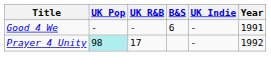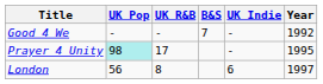 <table class="wikitable">
 <tr>
 <th>Title</th>
 <th><a href='#'>UK Pop</a></th>
 <th><a href='#'>UK R&B</a></th>
 <th><a href='#'>B&S</a></th>
 <th><a href='#'>UK Indie</a></th>
 <th>Year</th>
 </tr>
 <tr>
 <td><em><a href='#'>Good 4 We</a></em></td>
 <td>-</td>
 <td>-</td>
-<td>6</td>
+<td>7</td>
 <td>-</td>
-<td>1991</td>
+<td>1992</td>
 </tr>
 <tr>
 <td><em><a href='#'>Prayer 4 Unity</a></em></td>
 <td style="background: paleturquoise;">98</td>
 <td>17</td>
 <td></td>
 <td>-</td>
-<td>1992</td>
+<td>1995</td>
+</tr>
+<tr>
+<td><em><a href='#'>London</a></em></td>
+<td>56</td>
+<td>8</td>
+<td></td>
+<td>6</td>
+<td>1997</td>
 </tr>
 </table>
